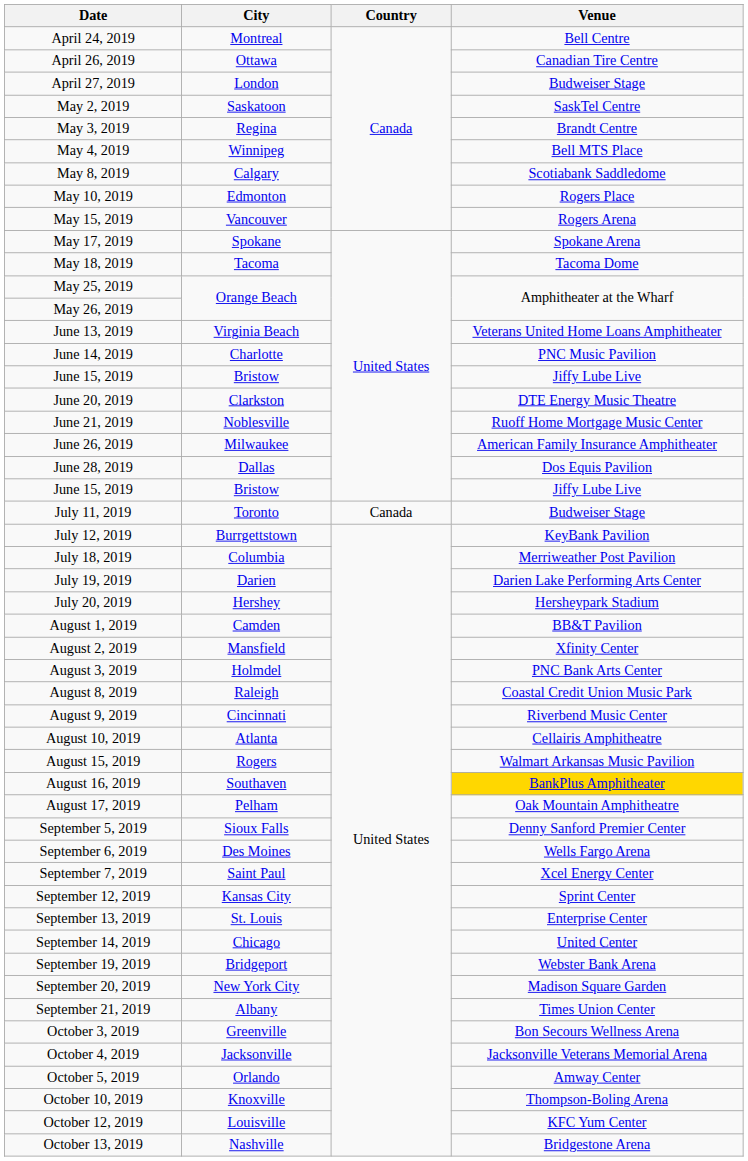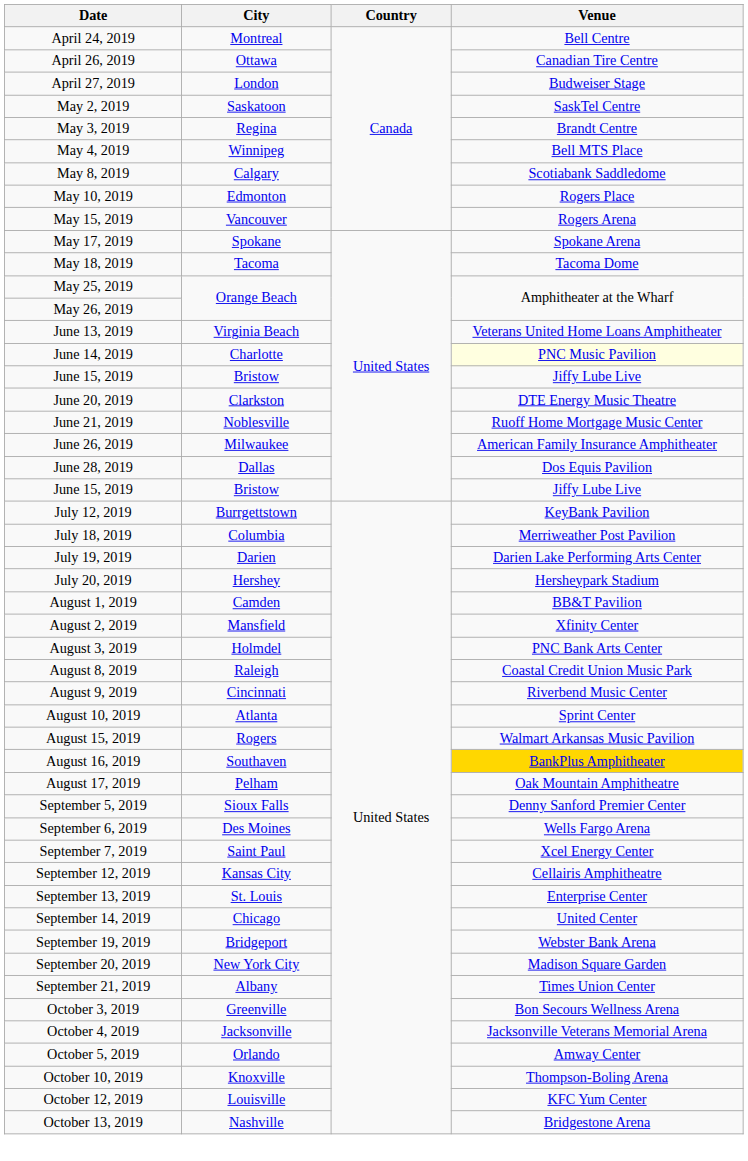 <table class="wikitable" style="text-align:center;">
 <tr>
 <th scope="col" style="width:12em;">Date</th>
 <th scope="col" style="width:10em;">City</th>
 <th scope="col" style="width:8em;">Country</th>
 <th scope="col" style="width:20em;">Venue</th>
 </tr>
 <tr>
 <td>April 24, 2019</td>
 <td><a href='#'>Montreal</a></td>
 <td rowspan="9"><a href='#'>Canada</a></td>
 <td><a href='#'>Bell Centre</a></td>
 </tr>
 <tr>
 <td>April 26, 2019</td>
 <td><a href='#'>Ottawa</a></td>
 <td><a href='#'>Canadian Tire Centre</a></td>
 </tr>
 <tr>
 <td>April 27, 2019</td>
 <td><a href='#'>London</a></td>
 <td><a href='#'>Budweiser Stage</a></td>
 </tr>
 <tr>
 <td>May 2, 2019</td>
 <td><a href='#'>Saskatoon</a></td>
 <td><a href='#'>SaskTel Centre</a></td>
 </tr>
 <tr>
 <td>May 3, 2019</td>
 <td><a href='#'>Regina</a></td>
 <td><a href='#'>Brandt Centre</a></td>
 </tr>
 <tr>
 <td>May 4, 2019</td>
 <td><a href='#'>Winnipeg</a></td>
 <td><a href='#'>Bell MTS Place</a></td>
 </tr>
 <tr>
 <td>May 8, 2019</td>
 <td><a href='#'>Calgary</a></td>
 <td><a href='#'>Scotiabank Saddledome</a></td>
 </tr>
 <tr>
 <td>May 10, 2019</td>
 <td><a href='#'>Edmonton</a></td>
 <td><a href='#'>Rogers Place</a></td>
 </tr>
 <tr>
 <td>May 15, 2019</td>
 <td><a href='#'>Vancouver</a></td>
 <td><a href='#'>Rogers Arena</a></td>
 </tr>
 <tr>
 <td>May 17, 2019</td>
 <td><a href='#'>Spokane</a></td>
 <td rowspan="12"><a href='#'>United States</a></td>
 <td><a href='#'>Spokane Arena</a></td>
 </tr>
 <tr>
 <td>May 18, 2019</td>
 <td><a href='#'>Tacoma</a></td>
 <td><a href='#'>Tacoma Dome</a></td>
 </tr>
 <tr>
 <td>May 25, 2019</td>
 <td rowspan="2"><a href='#'>Orange Beach</a></td>
 <td rowspan="2">Amphitheater at the Wharf</td>
 </tr>
 <tr>
 <td>May 26, 2019</td>
 </tr>
 <tr>
 <td>June 13, 2019</td>
 <td><a href='#'>Virginia Beach</a></td>
 <td><a href='#'>Veterans United Home Loans Amphitheater</a></td>
 </tr>
 <tr>
 <td>June 14, 2019</td>
 <td><a href='#'>Charlotte</a></td>
-<td><a href='#'>PNC Music Pavilion</a></td>
+<td style="background: lightyellow;"><a href='#'>PNC Music Pavilion</a></td>
 </tr>
 <tr>
 <td>June 15, 2019</td>
 <td><a href='#'>Bristow</a></td>
 <td><a href='#'>Jiffy Lube Live</a></td>
 </tr>
 <tr>
 <td>June 20, 2019</td>
 <td><a href='#'>Clarkston</a></td>
 <td><a href='#'>DTE Energy Music Theatre</a></td>
 </tr>
 <tr>
 <td>June 21, 2019</td>
 <td><a href='#'>Noblesville</a></td>
 <td><a href='#'>Ruoff Home Mortgage Music Center</a></td>
 </tr>
 <tr>
 <td>June 26, 2019</td>
 <td><a href='#'>Milwaukee</a></td>
 <td><a href='#'>American Family Insurance Amphitheater</a></td>
 </tr>
 <tr>
 <td>June 28, 2019</td>
 <td><a href='#'>Dallas</a></td>
 <td><a href='#'>Dos Equis Pavilion</a></td>
 </tr>
 <tr>
 <td>June 15, 2019</td>
 <td><a href='#'>Bristow</a></td>
 <td><a href='#'>Jiffy Lube Live</a></td>
-</tr>
-<tr>
-<td>July 11, 2019</td>
-<td><a href='#'>Toronto</a></td>
-<td>Canada</td>
-<td><a href='#'>Budweiser Stage</a></td>
 </tr>
 <tr>
 <td>July 12, 2019</td>
 <td><a href='#'>Burrgettstown</a></td>
 <td rowspan="28">United States</td>
 <td><a href='#'>KeyBank Pavilion</a></td>
 </tr>
 <tr>
 <td>July 18, 2019</td>
 <td><a href='#'>Columbia</a></td>
 <td><a href='#'>Merriweather Post Pavilion</a></td>
 </tr>
 <tr>
 <td>July 19, 2019</td>
 <td><a href='#'>Darien</a></td>
 <td><a href='#'>Darien Lake Performing Arts Center</a></td>
 </tr>
 <tr>
 <td>July 20, 2019</td>
 <td><a href='#'>Hershey</a></td>
 <td><a href='#'>Hersheypark Stadium</a></td>
 </tr>
 <tr>
 <td>August 1, 2019</td>
 <td><a href='#'>Camden</a></td>
 <td><a href='#'>BB&T Pavilion</a></td>
 </tr>
 <tr>
 <td>August 2, 2019</td>
 <td><a href='#'>Mansfield</a></td>
 <td><a href='#'>Xfinity Center</a></td>
 </tr>
 <tr>
 <td>August 3, 2019</td>
 <td><a href='#'>Holmdel</a></td>
 <td><a href='#'>PNC Bank Arts Center</a></td>
 </tr>
 <tr>
 <td>August 8, 2019</td>
 <td><a href='#'>Raleigh</a></td>
 <td><a href='#'>Coastal Credit Union Music Park</a></td>
 </tr>
 <tr>
 <td>August 9, 2019</td>
 <td><a href='#'>Cincinnati</a></td>
 <td><a href='#'>Riverbend Music Center</a></td>
 </tr>
 <tr>
 <td>August 10, 2019</td>
 <td><a href='#'>Atlanta</a></td>
-<td><a href='#'>Cellairis Amphitheatre</a></td>
+<td><a href='#'>Sprint Center</a></td>
 </tr>
 <tr>
 <td>August 15, 2019</td>
 <td><a href='#'>Rogers</a></td>
 <td><a href='#'>Walmart Arkansas Music Pavilion</a></td>
 </tr>
 <tr>
 <td>August 16, 2019</td>
 <td><a href='#'>Southaven</a></td>
 <td style="background: gold;"><a href='#'>BankPlus Amphitheater</a></td>
 </tr>
 <tr>
 <td>August 17, 2019</td>
 <td><a href='#'>Pelham</a></td>
 <td><a href='#'>Oak Mountain Amphitheatre</a></td>
 </tr>
 <tr>
 <td>September 5, 2019</td>
 <td><a href='#'>Sioux Falls</a></td>
 <td><a href='#'>Denny Sanford Premier Center</a></td>
 </tr>
 <tr>
 <td>September 6, 2019</td>
 <td><a href='#'>Des Moines</a></td>
 <td><a href='#'>Wells Fargo Arena</a></td>
 </tr>
 <tr>
 <td>September 7, 2019</td>
 <td><a href='#'>Saint Paul</a></td>
 <td><a href='#'>Xcel Energy Center</a></td>
 </tr>
 <tr>
 <td>September 12, 2019</td>
 <td><a href='#'>Kansas City</a></td>
-<td><a href='#'>Sprint Center</a></td>
+<td><a href='#'>Cellairis Amphitheatre</a></td>
 </tr>
 <tr>
 <td>September 13, 2019</td>
 <td><a href='#'>St. Louis</a></td>
 <td><a href='#'>Enterprise Center</a></td>
 </tr>
 <tr>
 <td>September 14, 2019</td>
 <td><a href='#'>Chicago</a></td>
 <td><a href='#'>United Center</a></td>
 </tr>
 <tr>
 <td>September 19, 2019</td>
 <td><a href='#'>Bridgeport</a></td>
 <td><a href='#'>Webster Bank Arena</a></td>
 </tr>
 <tr>
 <td>September 20, 2019</td>
 <td><a href='#'>New York City</a></td>
 <td><a href='#'>Madison Square Garden</a></td>
 </tr>
 <tr>
 <td>September 21, 2019</td>
 <td><a href='#'>Albany</a></td>
 <td><a href='#'>Times Union Center</a></td>
 </tr>
 <tr>
 <td>October 3, 2019</td>
 <td><a href='#'>Greenville</a></td>
 <td><a href='#'>Bon Secours Wellness Arena</a></td>
 </tr>
 <tr>
 <td>October 4, 2019</td>
 <td><a href='#'>Jacksonville</a></td>
 <td><a href='#'>Jacksonville Veterans Memorial Arena</a></td>
 </tr>
 <tr>
 <td>October 5, 2019</td>
 <td><a href='#'>Orlando</a></td>
 <td><a href='#'>Amway Center</a></td>
 </tr>
 <tr>
 <td>October 10, 2019</td>
 <td><a href='#'>Knoxville</a></td>
 <td><a href='#'>Thompson-Boling Arena</a></td>
 </tr>
 <tr>
 <td>October 12, 2019</td>
 <td><a href='#'>Louisville</a></td>
 <td><a href='#'>KFC Yum Center</a></td>
 </tr>
 <tr>
 <td>October 13, 2019</td>
 <td><a href='#'>Nashville</a></td>
 <td><a href='#'>Bridgestone Arena</a></td>
 </tr>
 </table>
